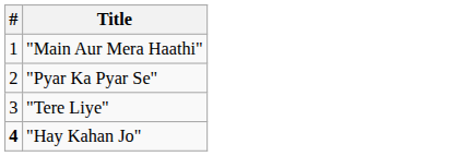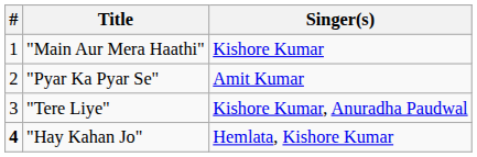 <table class="wikitable" style="font-size:95%;">
 <tr>
 <th>#</th>
 <th>Title</th>
+<th>Singer(s)</th>
 </tr>
 <tr>
 <td>1</td>
 <td>"Main Aur Mera Haathi"</td>
+<td><a href='#'>Kishore Kumar</a></td>
 </tr>
 <tr>
 <td>2</td>
 <td>"Pyar Ka Pyar Se"</td>
+<td><a href='#'>Amit Kumar</a></td>
 </tr>
 <tr>
 <td>3</td>
 <td>"Tere Liye"</td>
+<td><a href='#'>Kishore Kumar</a>, <a href='#'>Anuradha Paudwal</a></td>
 </tr>
 <tr>
 <td><strong>4</strong></td>
 <td>"Hay Kahan Jo"</td>
+<td><a href='#'>Hemlata</a>, <a href='#'>Kishore Kumar</a></td>
 </tr>
 </table>
